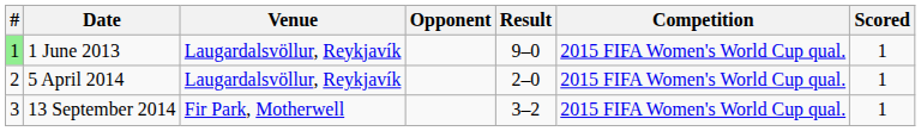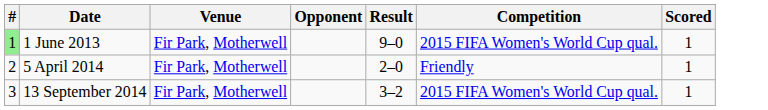 <table class="wikitable">
 <tr>
 <th>#</th>
 <th>Date</th>
 <th>Venue</th>
 <th>Opponent</th>
 <th>Result</th>
 <th>Competition</th>
 <th>Scored</th>
 </tr>
 <tr>
 <td style="background: lightgreen;">1</td>
 <td>1 June 2013</td>
-<td><a href='#'>Laugardalsvöllur</a>, <a href='#'>Reykjavík</a></td>
+<td><a href='#'>Fir Park</a>, <a href='#'>Motherwell</a></td>
 <td></td>
 <td align="center">9–0</td>
 <td><a href='#'>2015 FIFA Women's World Cup qual.</a></td>
 <td align="center">1</td>
 </tr>
 <tr>
 <td>2</td>
 <td>5 April 2014</td>
-<td><a href='#'>Laugardalsvöllur</a>, <a href='#'>Reykjavík</a></td>
+<td><a href='#'>Fir Park</a>, <a href='#'>Motherwell</a></td>
 <td></td>
 <td align="center">2–0</td>
-<td><a href='#'>2015 FIFA Women's World Cup qual.</a></td>
+<td><a href='#'>Friendly</a></td>
 <td align="center">1</td>
 </tr>
 <tr>
 <td>3</td>
 <td>13 September 2014</td>
 <td><a href='#'>Fir Park</a>, <a href='#'>Motherwell</a></td>
 <td></td>
 <td align="center">3–2</td>
 <td><a href='#'>2015 FIFA Women's World Cup qual.</a></td>
 <td align="center">1</td>
 </tr>
 </table>
